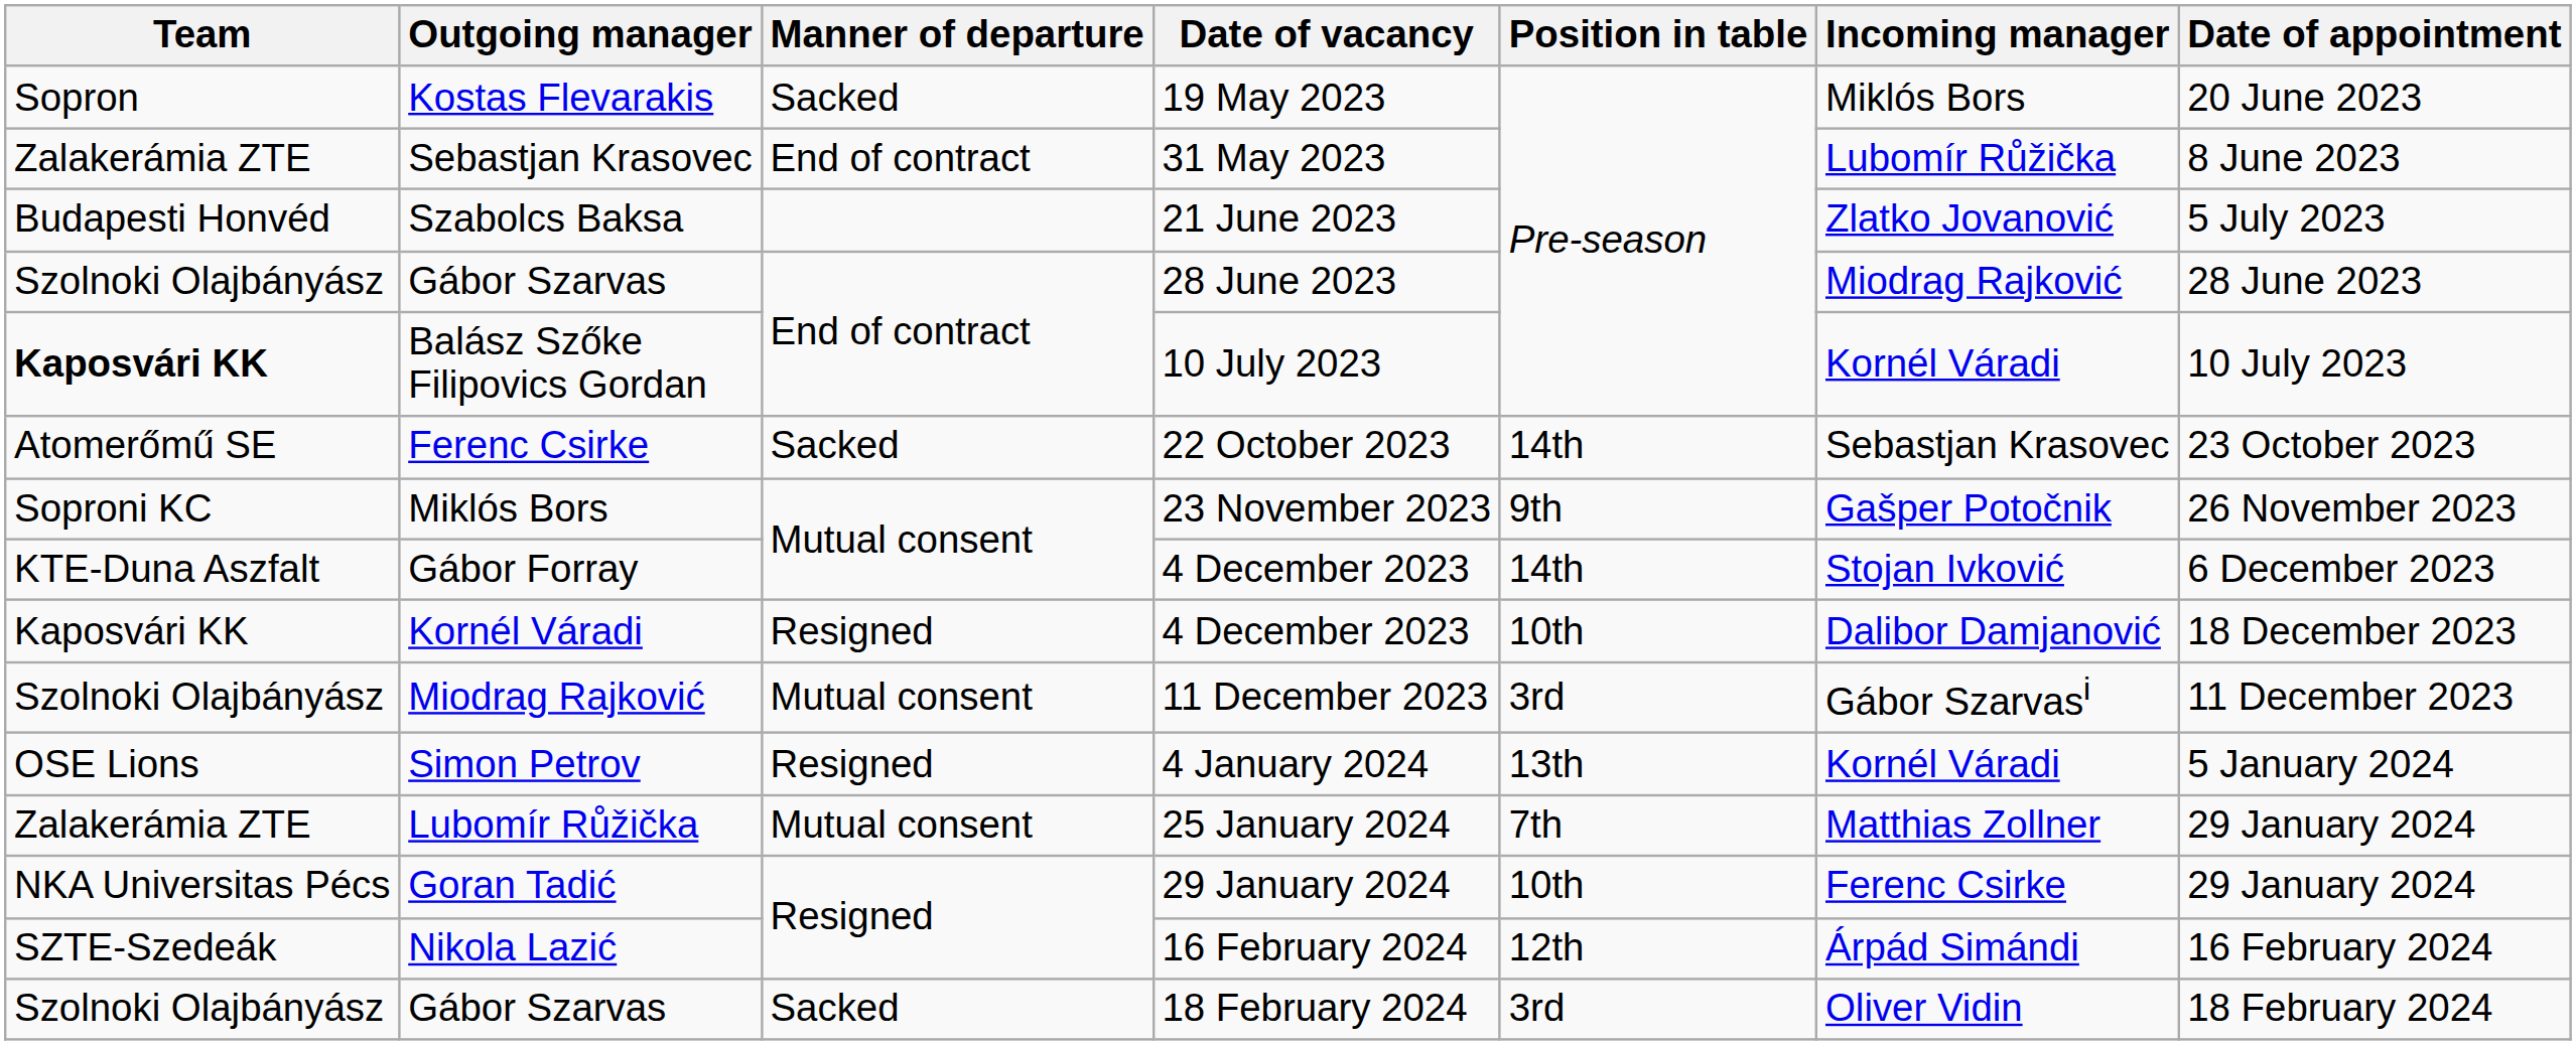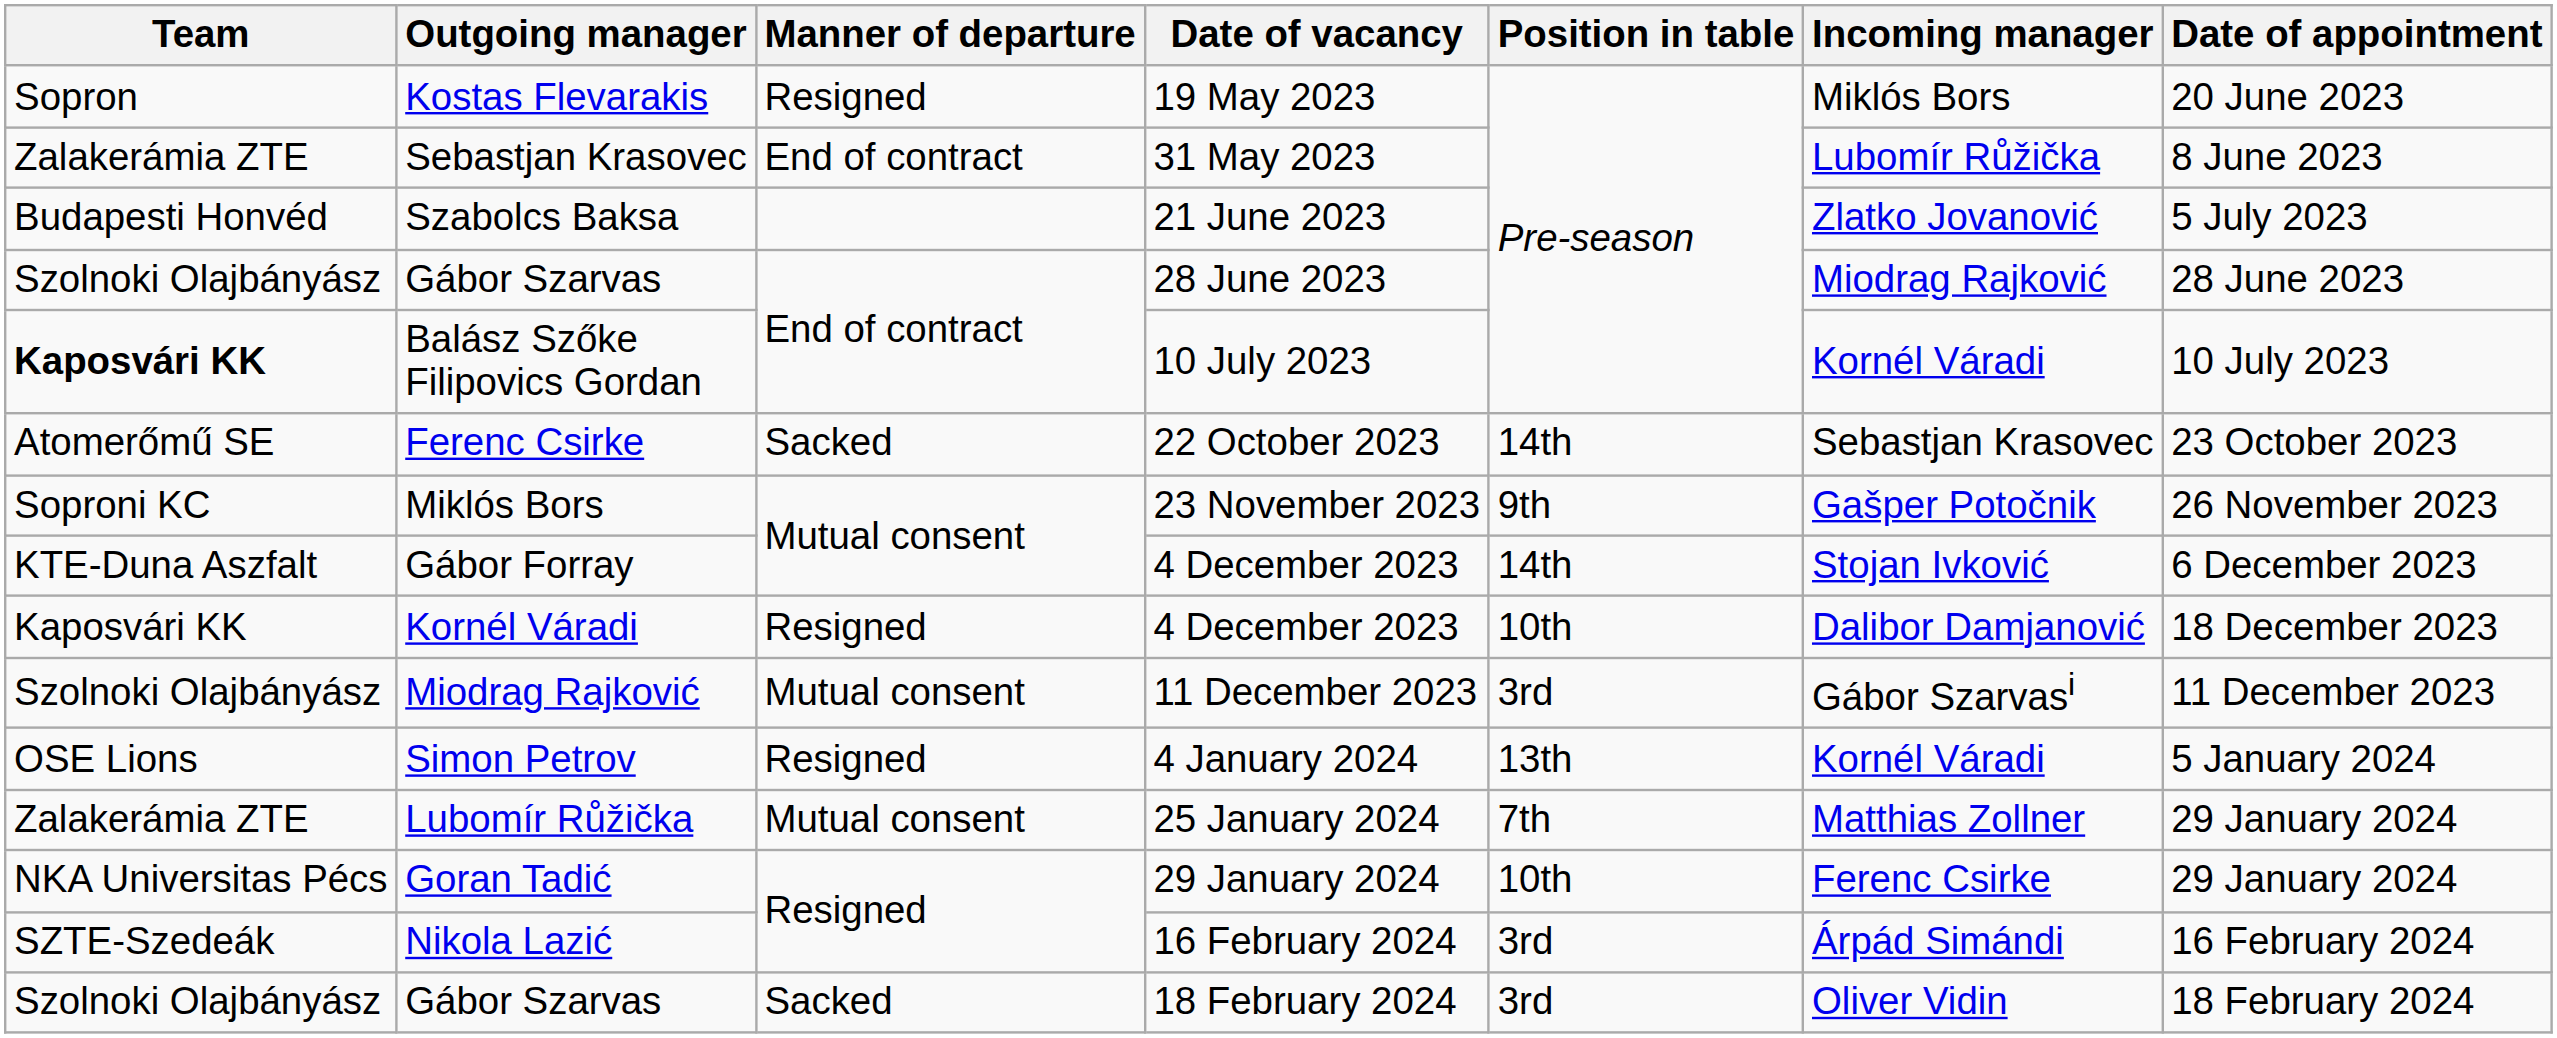 <table class="wikitable sortable">
 <tr>
 <th>Team</th>
 <th>Outgoing manager</th>
 <th>Manner of departure</th>
 <th>Date of vacancy</th>
 <th>Position in table</th>
 <th>Incoming manager</th>
 <th>Date of appointment</th>
 </tr>
 <tr>
 <td>Sopron</td>
 <td> <a href='#'>Kostas Flevarakis</a></td>
-<td>Sacked</td>
+<td>Resigned</td>
 <td>19 May 2023</td>
 <td rowspan="5"><em>Pre-season</em></td>
 <td> Miklós Bors</td>
 <td>20 June 2023</td>
 </tr>
 <tr>
 <td>Zalakerámia ZTE</td>
 <td> Sebastjan Krasovec</td>
 <td>End of contract</td>
 <td>31 May 2023</td>
 <td> <a href='#'>Lubomír Růžička</a></td>
 <td>8 June 2023</td>
 </tr>
 <tr>
 <td>Budapesti Honvéd</td>
 <td> Szabolcs Baksa</td>
 <td></td>
 <td>21 June 2023</td>
 <td> <a href='#'>Zlatko Jovanović</a></td>
 <td>5 July 2023</td>
 </tr>
 <tr>
 <td>Szolnoki Olajbányász</td>
 <td> Gábor Szarvas</td>
 <td rowspan=2>End of contract</td>
 <td>28 June 2023</td>
 <td> <a href='#'>Miodrag Rajković</a></td>
 <td>28 June 2023</td>
 </tr>
 <tr>
 <td><strong>Kaposvári KK</strong></td>
 <td> Balász Szőke<br> Filipovics Gordan</td>
 <td>10 July 2023</td>
 <td> <a href='#'>Kornél Váradi</a></td>
 <td>10 July 2023</td>
 </tr>
 <tr>
 <td>Atomerőmű SE</td>
 <td> <a href='#'>Ferenc Csirke</a></td>
 <td>Sacked</td>
 <td>22 October 2023</td>
 <td>14th</td>
 <td> Sebastjan Krasovec</td>
 <td>23 October 2023</td>
 </tr>
 <tr>
 <td>Soproni KC</td>
 <td> Miklós Bors</td>
 <td rowspan=2>Mutual consent</td>
 <td>23 November 2023</td>
 <td>9th</td>
 <td> <a href='#'>Gašper Potočnik</a></td>
 <td>26 November 2023</td>
 </tr>
 <tr>
 <td>KTE-Duna Aszfalt</td>
 <td> Gábor Forray</td>
 <td>4 December 2023</td>
 <td>14th</td>
 <td>  <a href='#'>Stojan Ivković</a></td>
 <td>6 December 2023</td>
 </tr>
 <tr>
 <td>Kaposvári KK</td>
 <td> <a href='#'>Kornél Váradi</a></td>
 <td>Resigned</td>
 <td>4 December 2023</td>
 <td>10th</td>
 <td> <a href='#'>Dalibor Damjanović</a></td>
 <td>18 December 2023</td>
 </tr>
 <tr>
 <td>Szolnoki Olajbányász</td>
 <td> <a href='#'>Miodrag Rajković</a></td>
 <td>Mutual consent</td>
 <td>11 December 2023</td>
 <td>3rd</td>
 <td> Gábor Szarvas<sup>i</sup></td>
 <td>11 December 2023</td>
 </tr>
 <tr>
 <td>OSE Lions</td>
 <td> <a href='#'>Simon Petrov</a></td>
 <td>Resigned</td>
 <td>4 January 2024</td>
 <td>13th</td>
 <td> <a href='#'>Kornél Váradi</a></td>
 <td>5 January 2024</td>
 </tr>
 <tr>
 <td>Zalakerámia ZTE</td>
 <td> <a href='#'>Lubomír Růžička</a></td>
 <td>Mutual consent</td>
 <td>25 January 2024</td>
 <td>7th</td>
 <td> <a href='#'>Matthias Zollner</a></td>
 <td>29 January 2024</td>
 </tr>
 <tr>
 <td>NKA Universitas Pécs</td>
 <td> <a href='#'>Goran Tadić</a></td>
 <td rowspan=2>Resigned</td>
 <td>29 January 2024</td>
 <td>10th</td>
 <td> <a href='#'>Ferenc Csirke</a></td>
 <td>29 January 2024</td>
 </tr>
 <tr>
 <td>SZTE-Szedeák</td>
 <td> <a href='#'>Nikola Lazić</a></td>
 <td>16 February 2024</td>
-<td>12th</td>
+<td>3rd</td>
 <td> <a href='#'>Árpád Simándi</a></td>
 <td>16 February 2024</td>
 </tr>
 <tr>
 <td>Szolnoki Olajbányász</td>
 <td> Gábor Szarvas</td>
 <td>Sacked</td>
 <td>18 February 2024</td>
 <td>3rd</td>
 <td> <a href='#'>Oliver Vidin</a></td>
 <td>18 February 2024</td>
 </tr>
 </table>
